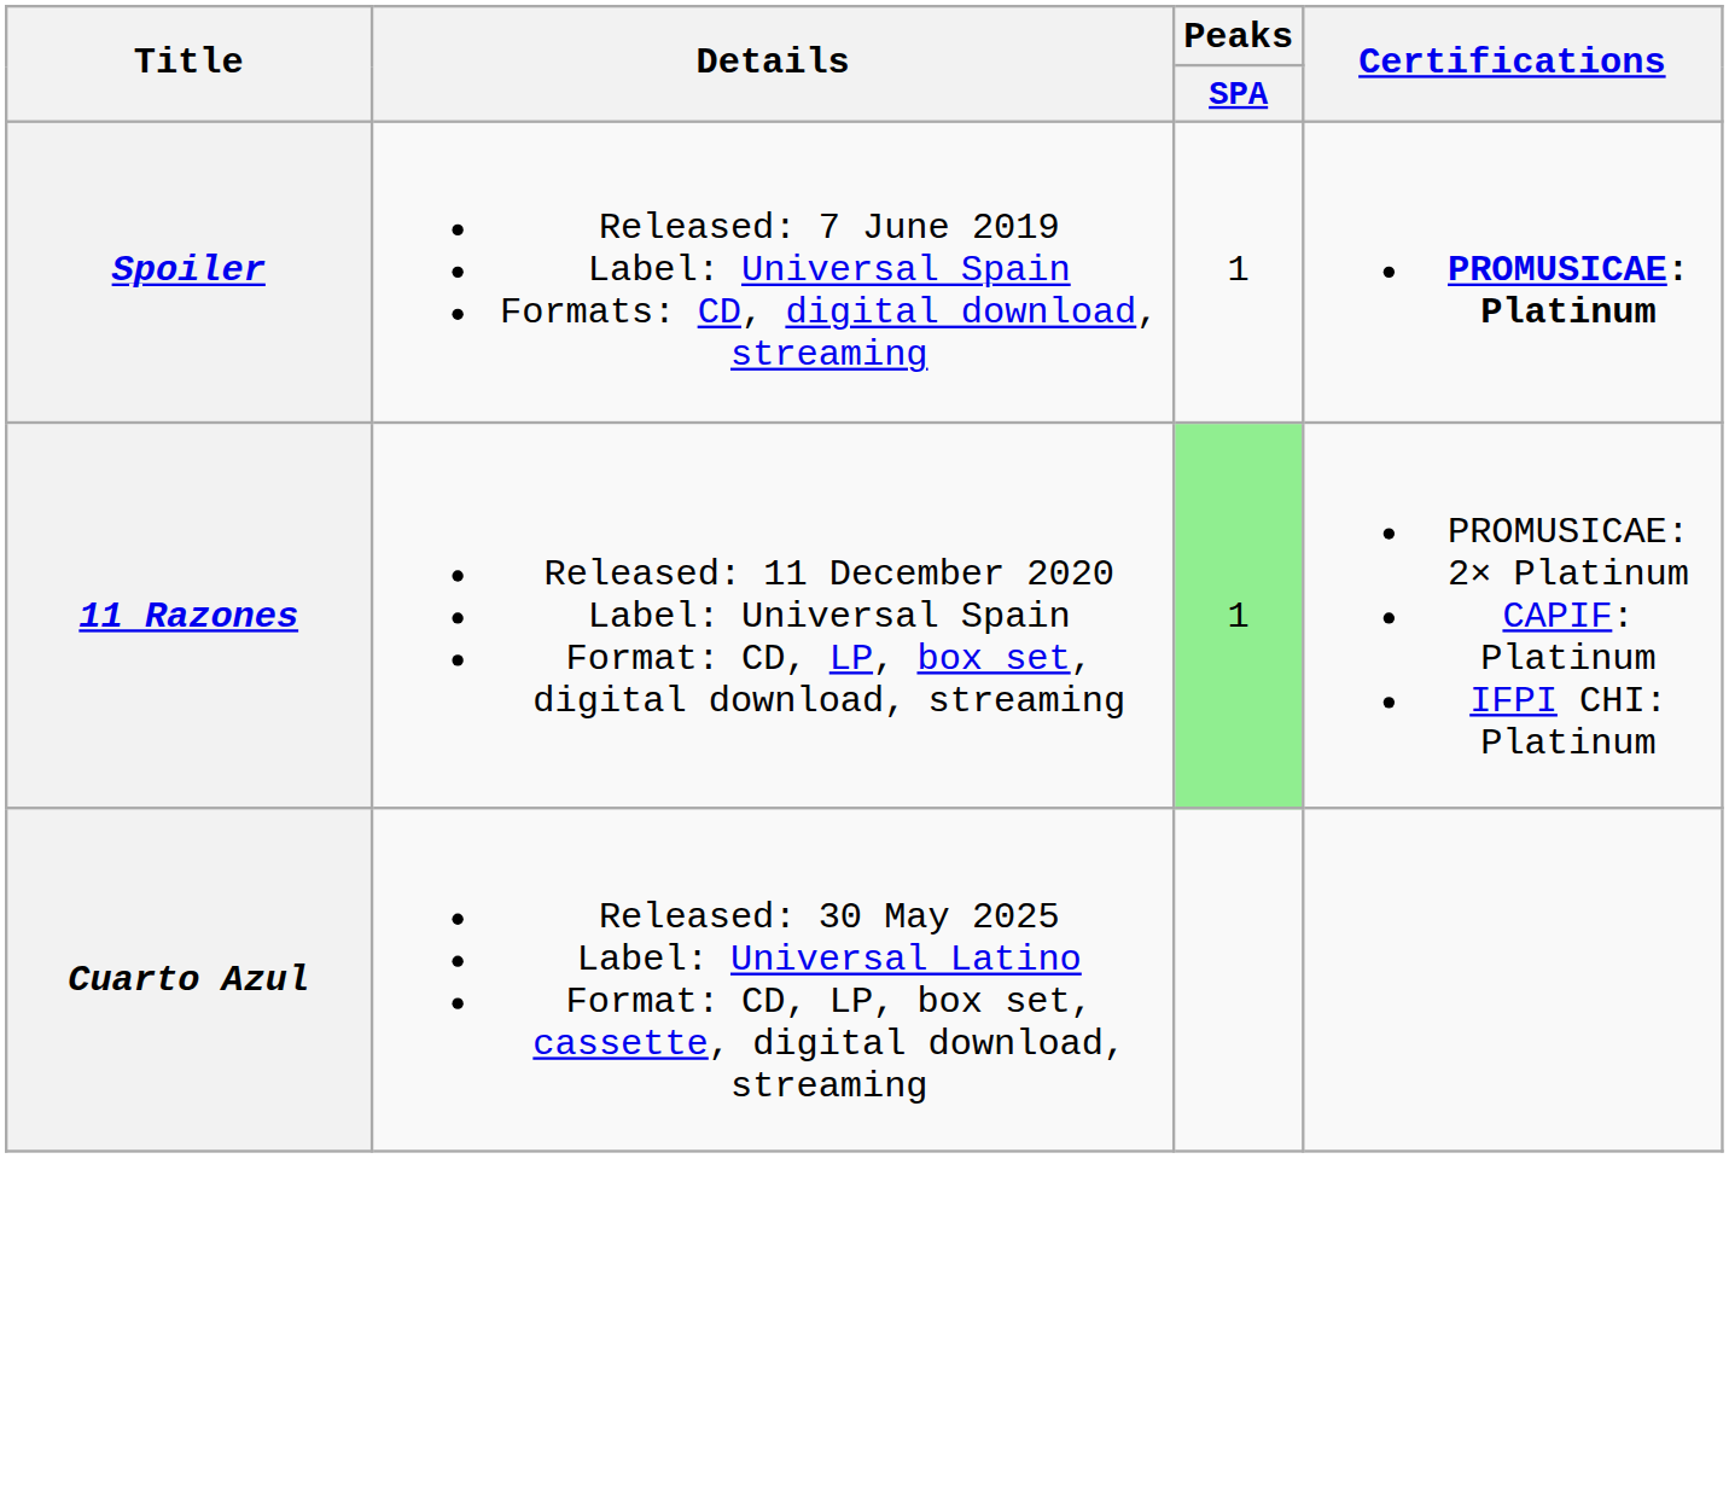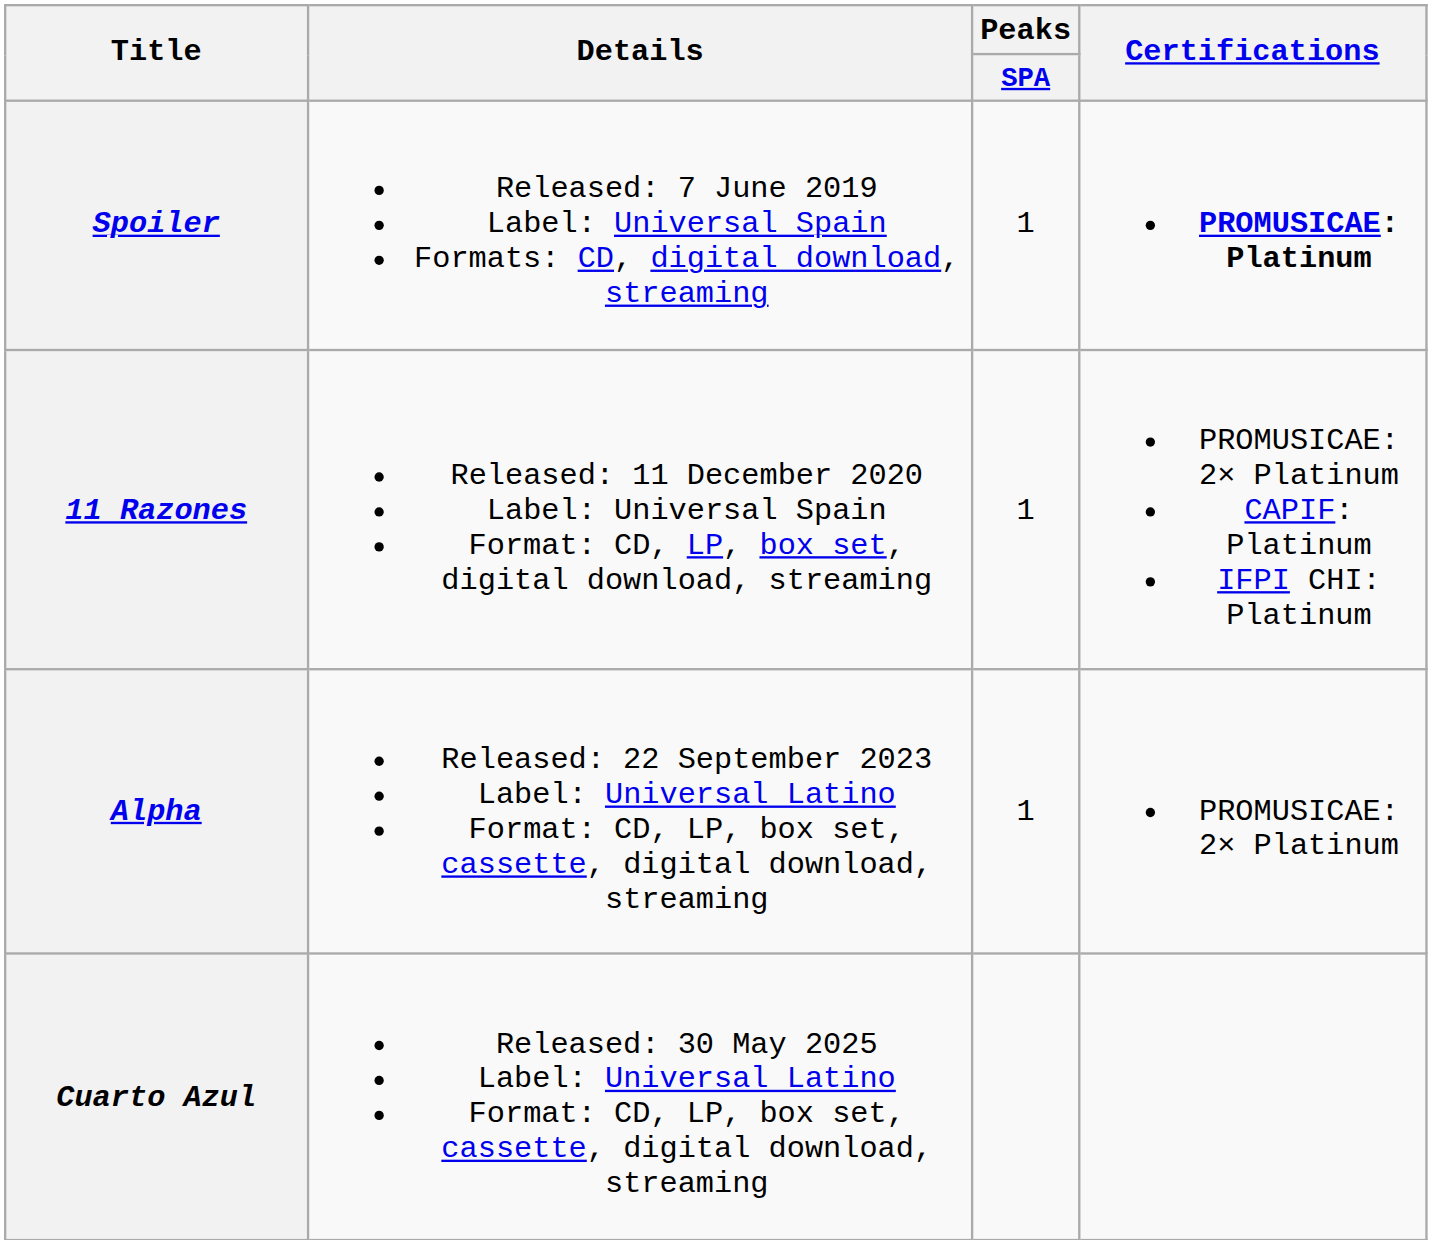 <table class="wikitable plainrowheaders" style="text-align:center;">
 <tr>
 <th scope="col" rowspan="2" style="width:9.5em;">Title</th>
 <th scope="col" rowspan="2" style="width:21.5em;">Details</th>
 <th scope="col">Peaks</th>
 <th scope="col" rowspan="2"><a href='#'>Certifications</a></th>
 </tr>
 <tr>
 <th scope="col" style="width:3em;font-size:90%;"><a href='#'>SPA</a><br></th>
 </tr>
 <tr>
 <th scope="row"><em><a href='#'>Spoiler</a></em></th>
 <td><br><ul><li>Released: 7 June 2019</li><li>Label: <a href='#'>Universal Spain</a></li><li>Formats: <a href='#'>CD</a>, <a href='#'>digital download</a>, <a href='#'>streaming</a></li></ul></td>
 <td>1</td>
 <td><strong><br><ul><li><a href='#'>PROMUSICAE</a>: Platinum</li></ul></strong></td>
 </tr>
 <tr>
 <th scope="row"><em><a href='#'>11 Razones</a></em></th>
 <td><br><ul><li>Released: 11 December 2020</li><li>Label: Universal Spain</li><li>Format: CD, <a href='#'>LP</a>, <a href='#'>box set</a>, digital download, streaming</li></ul></td>
-<td style="background: lightgreen;">1</td>
+<td>1</td>
 <td><br><ul><li>PROMUSICAE: 2× Platinum</li><li><a href='#'>CAPIF</a>: Platinum</li><li><a href='#'>IFPI</a> CHI: Platinum</li></ul></td>
+</tr>
+<tr>
+<th scope="row"><em><a href='#'>Alpha</a></em></th>
+<td><br><ul><li>Released: 22 September 2023</li><li>Label: <a href='#'>Universal Latino</a></li><li>Format: CD, LP, box set, <a href='#'>cassette</a>, digital download, streaming</li></ul></td>
+<td>1</td>
+<td><br><ul><li>PROMUSICAE: 2× Platinum</li></ul></td>
 </tr>
 <tr>
 <th scope="row"><em>Cuarto Azul</em></th>
 <td><br><ul><li>Released: 30 May 2025</li><li>Label: <a href='#'>Universal Latino</a></li><li>Format: CD, LP, box set, <a href='#'>cassette</a>, digital download, streaming</li></ul></td>
 <td></td>
 <td></td>
 </tr>
 </table>
